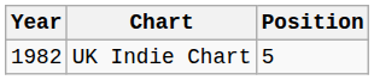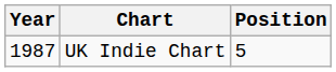 <table class="wikitable">
 <tr>
 <th>Year</th>
 <th>Chart</th>
 <th>Position</th>
 </tr>
 <tr>
-<td>1982</td>
+<td>1987</td>
 <td>UK Indie Chart</td>
 <td>5</td>
 </tr>
 </table>
